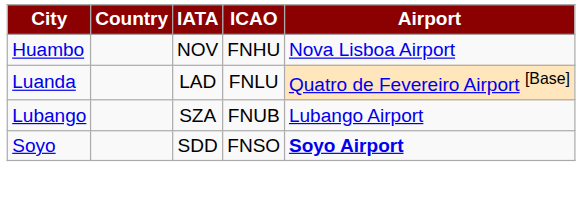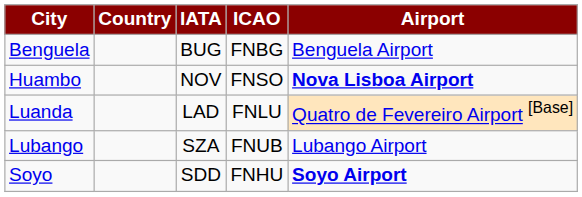 <table class="wikitable sortable" style="margin:1em auto;">
 <tr>
 <th style="background-color:darkred;color: white">City</th>
 <th style="background-color:darkred;color: white">Country</th>
 <th style="background-color:darkred;color: white">IATA</th>
 <th style="background-color:darkred;color: white">ICAO</th>
 <th style="background-color:darkred;color: white">Airport</th>
 </tr>
 <tr>
+<td><a href='#'>Benguela</a></td>
+<td></td>
+<td align=center>BUG</td>
+<td align=center>FNBG</td>
+<td><a href='#'>Benguela Airport</a></td>
+</tr>
+<tr>
 <td><a href='#'>Huambo</a></td>
 <td></td>
 <td align=center>NOV</td>
-<td align=center>FNHU</td>
-<td><a href='#'>Nova Lisboa Airport</a></td>
+<td align=center>FNSO</td>
+<td><strong><a href='#'>Nova Lisboa Airport</a></strong></td>
 </tr>
 <tr>
 <td><a href='#'>Luanda</a></td>
 <td></td>
 <td align=center>LAD</td>
 <td align=center>FNLU</td>
 <td style="background-color: #FFE6BD"><a href='#'>Quatro de Fevereiro Airport</a> <sup>[Base]</sup></td>
 </tr>
 <tr>
 <td><a href='#'>Lubango</a></td>
 <td></td>
 <td align=center>SZA</td>
 <td align=center>FNUB</td>
 <td><a href='#'>Lubango Airport</a></td>
 </tr>
 <tr>
 <td><a href='#'>Soyo</a></td>
 <td></td>
 <td align=center>SDD</td>
-<td align=center>FNSO</td>
+<td align=center>FNHU</td>
 <td><strong><a href='#'>Soyo Airport</a></strong></td>
 </tr>
 </table>
